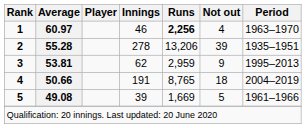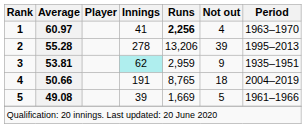 <table class="wikitable plainrowheaders sortable">
 <tr>
 <th scope=col>Rank</th>
 <th scope=col>Average</th>
 <th scope=col>Player</th>
 <th scope=col>Innings</th>
 <th scope=col>Runs</th>
 <th scope=col>Not out</th>
 <th scope=col>Period</th>
 </tr>
 <tr>
 <td align=center><strong>1</strong></td>
 <th scope=row style="text-align:center;">60.97</th>
 <td></td>
-<td align=center>46</td>
+<td align=center>41</td>
 <td align=center><strong>2,256</strong></td>
 <td align=center>4</td>
 <td>1963–1970</td>
 </tr>
 <tr>
 <td align=center><strong>2</strong></td>
 <th scope=row style=text-align:center;>55.28</th>
 <td></td>
 <td align=center>278</td>
 <td align=center>13,206</td>
 <td align=center>39</td>
-<td>1935–1951</td>
+<td>1995–2013</td>
 </tr>
 <tr>
 <td align=center><strong>3</strong></td>
 <th scope=row style=text-align:center;>53.81</th>
 <td></td>
-<td align=center>62</td>
+<td align=center style="background: paleturquoise;">62</td>
 <td align=center>2,959</td>
 <td align=center>9</td>
-<td>1995–2013</td>
+<td>1935–1951</td>
 </tr>
 <tr>
 <td align=center><strong>4</strong></td>
 <th scope=row style=text-align:center;>50.66</th>
 <td></td>
 <td align=center>191</td>
 <td align=center>8,765</td>
 <td align=center>18</td>
 <td>2004–2019</td>
 </tr>
 <tr>
 <td align=center><strong>5</strong></td>
 <th scope=row style=text-align:center;>49.08</th>
 <td></td>
 <td align=center>39</td>
 <td align=center>1,669</td>
 <td align=center>5</td>
 <td>1961–1966</td>
 </tr>
 <tr>
 </tr>
 <tr class=sortbottom>
 <td colspan=7><small>Qualification: 20 innings. Last updated: 20 June 2020</small></td>
 </tr>
 </table>
